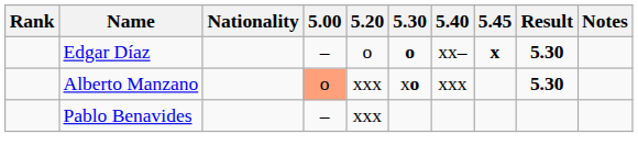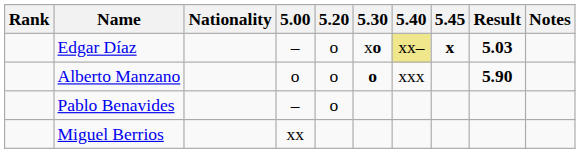 <table class="wikitable sortable" style="text-align:center;font-size:95%">
 <tr>
 <th>Rank</th>
 <th>Name</th>
 <th>Nationality</th>
 <th>5.00</th>
 <th>5.20</th>
 <th>5.30</th>
 <th>5.40</th>
 <th>5.45</th>
 <th>Result</th>
 <th>Notes</th>
 </tr>
 <tr>
 <td></td>
 <td align=left><a href='#'>Edgar Díaz</a></td>
 <td align=left></td>
 <td>–</td>
 <td>o</td>
-<td><strong>o</strong></td>
-<td>xx–</td>
+<td>x<strong>o</strong></td>
+<td style="background: khaki;">xx–</td>
 <td><strong>x</strong></td>
-<td><strong>5.30</strong></td>
+<td><strong>5.03</strong></td>
 <td></td>
 </tr>
 <tr>
 <td></td>
 <td align=left><a href='#'>Alberto Manzano</a></td>
 <td align=left></td>
-<td style="background: lightsalmon;">o</td>
-<td>xxx</td>
-<td>x<strong>o</strong></td>
+<td>o</td>
+<td>o</td>
+<td><strong>o</strong></td>
 <td>xxx</td>
 <td></td>
-<td><strong>5.30</strong></td>
+<td><strong>5.90</strong></td>
 <td></td>
 </tr>
 <tr>
 <td></td>
 <td align=left><a href='#'>Pablo Benavides</a></td>
 <td align=left></td>
 <td>–</td>
-<td>xxx</td>
+<td>o</td>
+<td></td>
+<td></td>
+<td></td>
+<td><strong></strong></td>
+<td></td>
+</tr>
+<tr>
+<td></td>
+<td align=left><a href='#'>Miguel Berrios</a></td>
+<td align=left></td>
+<td>xx</td>
+<td></td>
 <td></td>
 <td></td>
 <td></td>
 <td><strong></strong></td>
 <td></td>
 </tr>
 </table>
